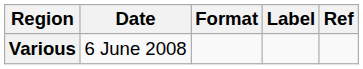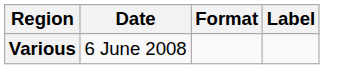 <table class="wikitable plainrowheaders">
 <tr>
 <th scope="col">Region</th>
 <th scope="col">Date</th>
 <th scope="col">Format</th>
 <th scope="col">Label</th>
-<th scope="col">Ref</th>
 </tr>
 <tr>
 <th scope="row">Various</th>
 <td>6 June 2008</td>
 <td></td>
 <td></td>
-<td></td>
 </tr>
 </table>
